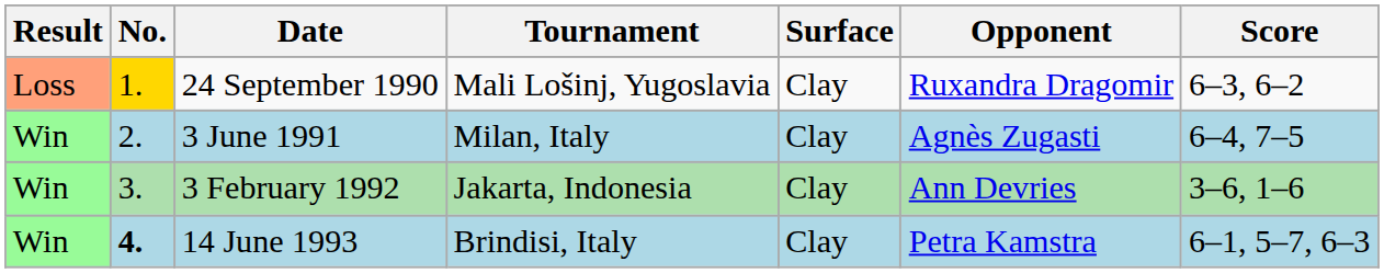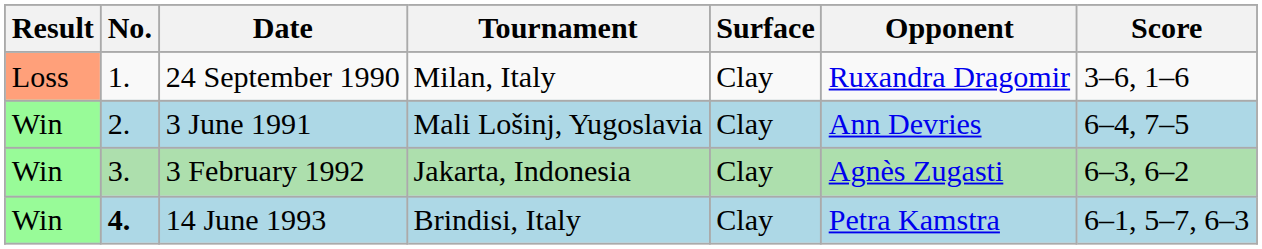 <table class="sortable wikitable">
 <tr>
 <th>Result</th>
 <th>No.</th>
 <th>Date</th>
 <th>Tournament</th>
 <th>Surface</th>
 <th>Opponent</th>
 <th>Score</th>
 </tr>
 <tr>
 <td style="background:#ffa07a;">Loss</td>
-<td style="background: gold;">1.</td>
+<td>1.</td>
 <td>24 September 1990</td>
-<td>Mali Lošinj, Yugoslavia</td>
+<td>Milan, Italy</td>
 <td>Clay</td>
 <td> <a href='#'>Ruxandra Dragomir</a></td>
-<td>6–3, 6–2</td>
+<td>3–6, 1–6</td>
 </tr>
 <tr bgcolor="lightblue">
 <td style="background:#98fb98;">Win</td>
 <td>2.</td>
 <td>3 June 1991</td>
-<td>Milan, Italy</td>
+<td>Mali Lošinj, Yugoslavia</td>
 <td>Clay</td>
-<td> <a href='#'>Agnès Zugasti</a></td>
+<td> <a href='#'>Ann Devries</a></td>
 <td>6–4, 7–5</td>
 </tr>
 <tr style="background:#addfad;">
 <td style="background:#98fb98;">Win</td>
 <td>3.</td>
 <td>3 February 1992</td>
 <td>Jakarta, Indonesia</td>
 <td>Clay</td>
-<td> <a href='#'>Ann Devries</a></td>
-<td>3–6, 1–6</td>
+<td> <a href='#'>Agnès Zugasti</a></td>
+<td>6–3, 6–2</td>
 </tr>
 <tr bgcolor="lightblue">
 <td style="background:#98fb98;">Win</td>
 <td><strong>4.</strong></td>
 <td>14 June 1993</td>
 <td>Brindisi, Italy</td>
 <td>Clay</td>
 <td> <a href='#'>Petra Kamstra</a></td>
 <td>6–1, 5–7, 6–3</td>
 </tr>
 </table>
